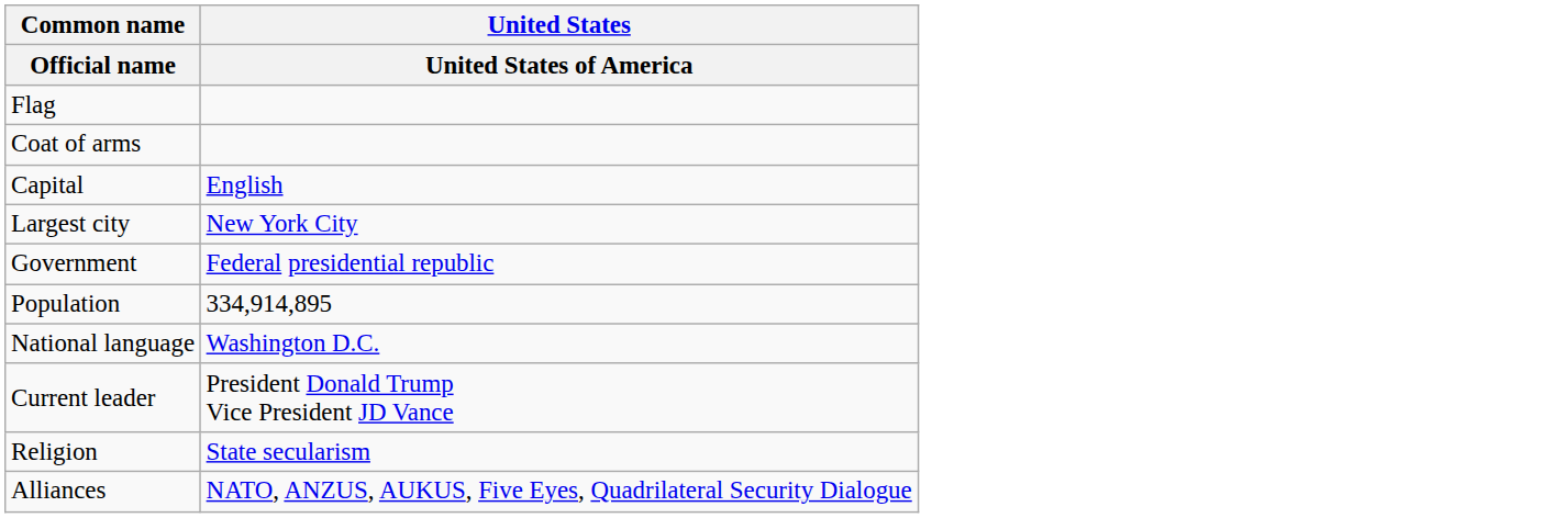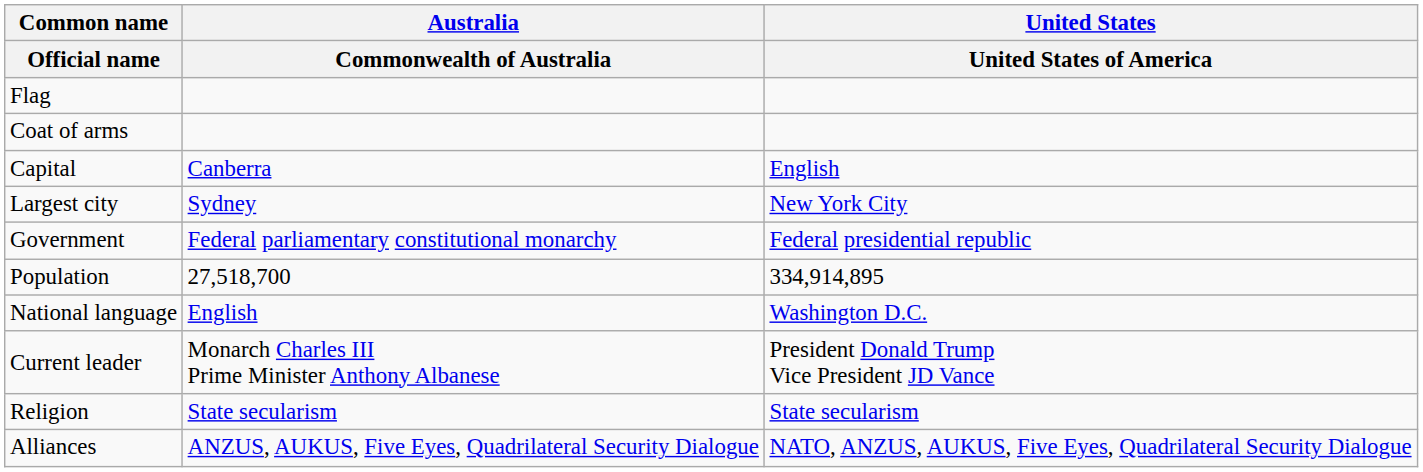 <table class="wikitable mw-collapsible mw-collapsed">
 <tr>
 <th>Common name</th>
+<th><a href='#'>Australia</a></th>
 <th><a href='#'>United States</a></th>
 </tr>
 <tr>
 <th>Official name</th>
+<th>Commonwealth of Australia</th>
 <th>United States of America</th>
 </tr>
 <tr>
 <td>Flag</td>
 <td></td>
+<td></td>
 </tr>
 <tr>
 <td>Coat of arms</td>
 <td></td>
+<td></td>
 </tr>
 <tr>
 <td>Capital</td>
+<td><a href='#'>Canberra</a></td>
 <td><a href='#'>English</a></td>
 </tr>
 <tr>
 <td>Largest city</td>
+<td><a href='#'>Sydney</a></td>
 <td><a href='#'>New York City</a></td>
 </tr>
 <tr>
 <td>Government</td>
+<td><a href='#'>Federal</a> <a href='#'>parliamentary</a> <a href='#'>constitutional monarchy</a></td>
 <td><a href='#'>Federal</a> <a href='#'>presidential republic</a></td>
 </tr>
 <tr>
 <td>Population</td>
+<td>27,518,700</td>
 <td>334,914,895</td>
 </tr>
 <tr>
 <td>National language</td>
+<td><a href='#'>English</a></td>
 <td><a href='#'>Washington D.C.</a></td>
 </tr>
 <tr>
 <td>Current leader</td>
+<td>Monarch  <a href='#'>Charles III</a><br>Prime Minister <a href='#'>Anthony Albanese</a></td>
 <td>President <a href='#'>Donald Trump</a><br>Vice President <a href='#'>JD Vance</a></td>
 </tr>
 <tr>
 <td>Religion</td>
 <td><a href='#'>State secularism</a></td>
+<td><a href='#'>State secularism</a></td>
 </tr>
 <tr>
 <td>Alliances</td>
+<td><a href='#'>ANZUS</a>, <a href='#'>AUKUS</a>, <a href='#'>Five Eyes</a>, <a href='#'>Quadrilateral Security Dialogue</a></td>
 <td><a href='#'>NATO</a>, <a href='#'>ANZUS</a>, <a href='#'>AUKUS</a>, <a href='#'>Five Eyes</a>, <a href='#'>Quadrilateral Security Dialogue</a></td>
 </tr>
 </table>
